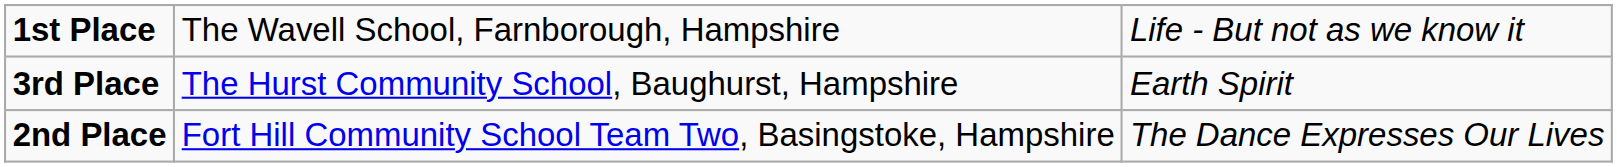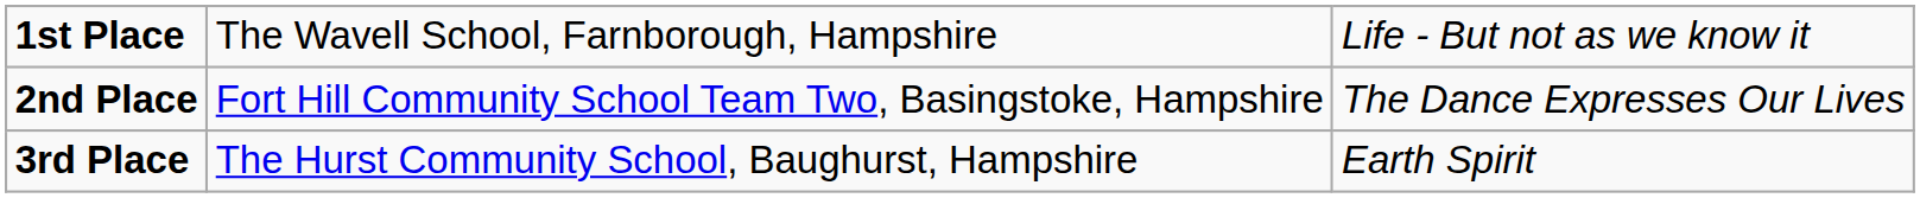 <table class="wikitable">
 <tr>
 <td><strong>1st Place</strong></td>
 <td>The Wavell School, Farnborough, Hampshire</td>
 <td><em>Life - But not as we know it</em></td>
 </tr>
 <tr>
+<td><strong>2nd Place</strong></td>
+<td><a href='#'>Fort Hill Community School Team Two</a>, Basingstoke, Hampshire</td>
+<td><em> The Dance Expresses Our Lives</em></td>
+</tr>
+<tr>
 <td><strong>3rd Place</strong></td>
 <td><a href='#'>The Hurst Community School</a>, Baughurst, Hampshire</td>
 <td><em> Earth Spirit</em></td>
 </tr>
-<tr>
-<td><strong>2nd Place</strong></td>
-<td><a href='#'>Fort Hill Community School Team Two</a>, Basingstoke, Hampshire</td>
-<td><em> The Dance Expresses Our Lives</em></td>
-</tr>
 </table>
